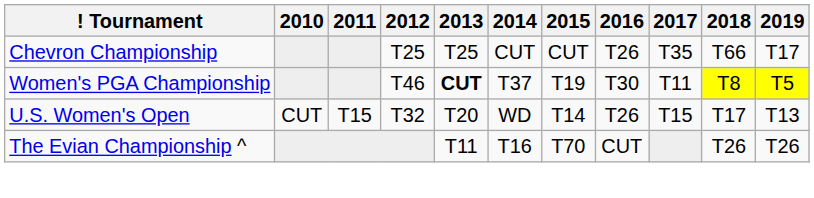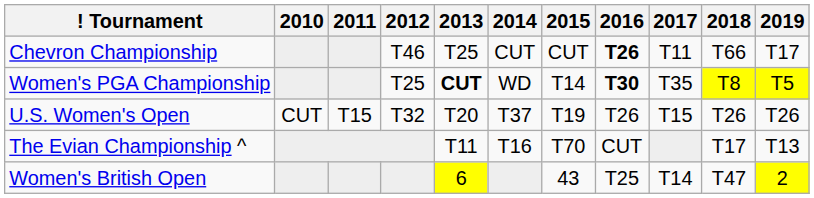 <table class="wikitable" style="font-size:95%;text-align:center;">
 <tr>
 <th>! Tournament</th>
 <th>2010</th>
 <th>2011</th>
 <th>2012</th>
 <th>2013</th>
 <th>2014</th>
 <th>2015</th>
 <th>2016</th>
 <th>2017</th>
 <th>2018</th>
 <th>2019</th>
 </tr>
 <tr>
 <td align=left><a href='#'>Chevron Championship</a></td>
 <td style="background:#eeeeee;"></td>
 <td style="background:#eeeeee;"></td>
-<td>T25</td>
+<td>T46</td>
 <td>T25</td>
 <td>CUT</td>
 <td>CUT</td>
-<td>T26</td>
-<td>T35</td>
+<td><strong>T26</strong></td>
+<td>T11</td>
 <td>T66</td>
 <td>T17</td>
 </tr>
 <tr>
 <td align=left><a href='#'>Women's PGA Championship</a></td>
 <td style="background:#eeeeee;"></td>
 <td style="background:#eeeeee;"></td>
-<td>T46</td>
+<td>T25</td>
 <td><strong>CUT</strong></td>
-<td>T37</td>
-<td>T19</td>
-<td>T30</td>
-<td>T11</td>
+<td>WD</td>
+<td>T14</td>
+<td><strong>T30</strong></td>
+<td>T35</td>
 <td style="background:yellow;">T8</td>
 <td style="background:yellow;">T5</td>
 </tr>
 <tr>
 <td align=left><a href='#'>U.S. Women's Open</a></td>
 <td align="center">CUT</td>
 <td>T15</td>
 <td>T32</td>
 <td>T20</td>
-<td>WD</td>
-<td>T14</td>
+<td>T37</td>
+<td>T19</td>
 <td>T26</td>
 <td>T15</td>
-<td>T17</td>
-<td>T13</td>
+<td>T26</td>
+<td>T26</td>
 </tr>
 <tr>
 <td align=left><a href='#'>The Evian Championship</a> ^</td>
 <td style="background:#eeeeee;" colspan=3></td>
 <td>T11</td>
 <td>T16</td>
 <td>T70</td>
 <td>CUT</td>
 <td style="background:#eeeeee;"></td>
-<td>T26</td>
-<td>T26</td>
+<td>T17</td>
+<td>T13</td>
+</tr>
+<tr>
+<td align=left><a href='#'>Women's British Open</a></td>
+<td style="background:#eeeeee;"></td>
+<td style="background:#eeeeee;"></td>
+<td style="background:#eeeeee;"></td>
+<td style="background:yellow;">6</td>
+<td style="background:#eeeeee;"></td>
+<td>43</td>
+<td>T25</td>
+<td>T14</td>
+<td>T47</td>
+<td style="background:yellow;">2</td>
 </tr>
 </table>
